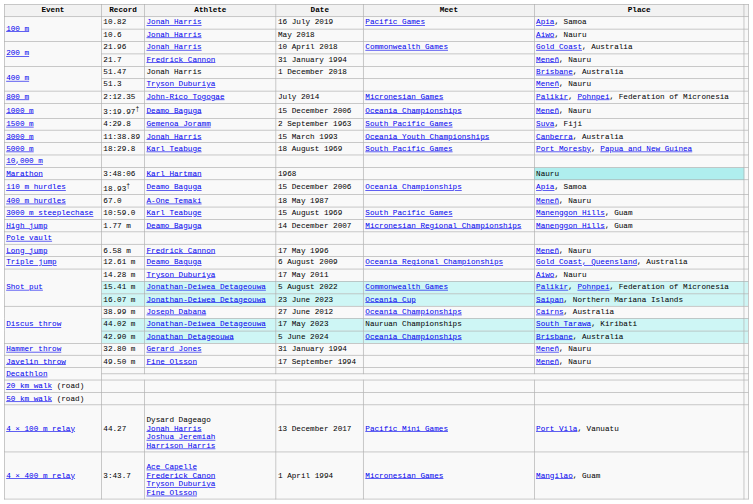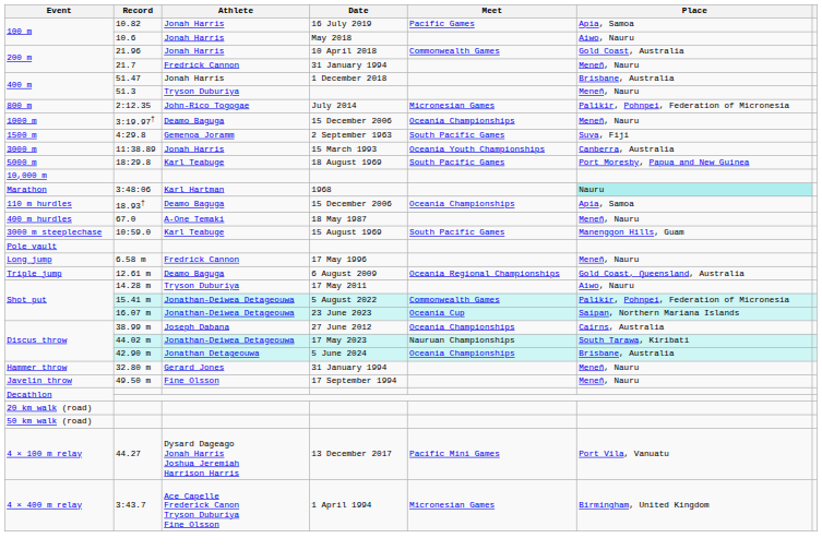 <table class="wikitable" style="font-size:95%; width: 95%;">
 <tr>
 <th>Event</th>
 <th>Record</th>
 <th>Athlete</th>
 <th>Date</th>
 <th>Meet</th>
 <th>Place</th>
 <th></th>
 </tr>
 <tr>
 <td rowspan=2><a href='#'>100 m</a></td>
 <td>10.82 </td>
 <td><a href='#'>Jonah Harris</a></td>
 <td>16 July 2019</td>
 <td><a href='#'>Pacific Games</a></td>
 <td><a href='#'>Apia</a>, Samoa</td>
 <td></td>
 </tr>
 <tr>
 <td>10.6  </td>
 <td><a href='#'>Jonah Harris</a></td>
 <td>May 2018</td>
 <td></td>
 <td><a href='#'>Aiwo</a>, Nauru</td>
 <td></td>
 </tr>
 <tr>
 <td rowspan=2><a href='#'>200 m</a></td>
 <td>21.96 </td>
 <td><a href='#'>Jonah Harris</a></td>
 <td>10 April 2018</td>
 <td><a href='#'>Commonwealth Games</a></td>
 <td><a href='#'>Gold Coast</a>, Australia</td>
 <td></td>
 </tr>
 <tr>
 <td>21.7 </td>
 <td><a href='#'>Fredrick Cannon</a></td>
 <td>31 January 1994</td>
 <td></td>
 <td><a href='#'>Meneñ</a>, Nauru</td>
 <td></td>
 </tr>
 <tr>
 <td rowspan=2><a href='#'>400 m</a></td>
 <td>51.47</td>
 <td>Jonah Harris</td>
 <td>1 December 2018</td>
 <td></td>
 <td><a href='#'>Brisbane</a>, Australia</td>
 <td></td>
 </tr>
 <tr>
 <td>51.3 </td>
 <td><a href='#'>Tryson Duburiya</a></td>
 <td></td>
 <td></td>
 <td><a href='#'>Meneñ</a>, Nauru</td>
 <td></td>
 </tr>
 <tr>
 <td><a href='#'>800 m</a></td>
 <td>2:12.35</td>
 <td><a href='#'>John-Rico Togogae</a></td>
 <td>July 2014</td>
 <td><a href='#'>Micronesian Games</a></td>
 <td><a href='#'>Palikir</a>, <a href='#'>Pohnpei</a>, Federation of Micronesia</td>
 <td></td>
 </tr>
 <tr>
 <td><a href='#'>1000 m</a></td>
 <td>3:19.97<sup>†</sup></td>
 <td><a href='#'>Deamo Baguga</a></td>
 <td>15 December 2006</td>
 <td><a href='#'>Oceania Championships</a></td>
 <td><a href='#'>Meneñ</a>, Nauru</td>
 <td></td>
 </tr>
 <tr>
 <td><a href='#'>1500 m</a></td>
 <td>4:29.8 </td>
 <td><a href='#'>Gemenoa Joramm</a></td>
 <td>2 September 1963</td>
 <td><a href='#'>South Pacific Games</a></td>
 <td><a href='#'>Suva</a>, Fiji</td>
 <td></td>
 </tr>
 <tr>
 <td><a href='#'>3000 m</a></td>
 <td>11:38.89</td>
 <td><a href='#'>Jonah Harris</a></td>
 <td>15 March 1993</td>
 <td><a href='#'>Oceania Youth Championships</a></td>
 <td><a href='#'>Canberra</a>, Australia</td>
 <td></td>
 </tr>
 <tr>
 <td><a href='#'>5000 m</a></td>
 <td>18:29.8 </td>
 <td><a href='#'>Karl Teabuge</a></td>
 <td>18 August 1969</td>
 <td><a href='#'>South Pacific Games</a></td>
 <td><a href='#'>Port Moresby</a>, <a href='#'>Papua and New Guinea</a></td>
 <td></td>
 </tr>
 <tr>
 <td><a href='#'>10,000 m</a></td>
 <td></td>
 <td></td>
 <td></td>
 <td></td>
 <td></td>
 <td></td>
 </tr>
 <tr>
 <td><a href='#'>Marathon</a></td>
 <td>3:48:06</td>
 <td><a href='#'>Karl Hartman</a></td>
 <td>1968</td>
 <td></td>
 <td style="background: paleturquoise;">Nauru</td>
 <td></td>
 </tr>
 <tr>
 <td><a href='#'>110 m hurdles</a></td>
 <td>18.93<sup>†</sup></td>
 <td><a href='#'>Deamo Baguga</a></td>
 <td>15 December 2006</td>
 <td><a href='#'>Oceania Championships</a></td>
 <td><a href='#'>Apia</a>, Samoa</td>
 <td></td>
 </tr>
 <tr>
 <td><a href='#'>400 m hurdles</a></td>
 <td>67.0 </td>
 <td><a href='#'>A-One Temaki</a></td>
 <td>18 May 1987</td>
 <td></td>
 <td><a href='#'>Meneñ</a>, Nauru</td>
 <td></td>
 </tr>
 <tr>
 <td><a href='#'>3000 m steeplechase</a></td>
 <td>10:59.0 </td>
 <td><a href='#'>Karl Teabuge</a></td>
 <td>15 August 1969</td>
 <td><a href='#'>South Pacific Games</a></td>
 <td><a href='#'>Manenggon Hills</a>, Guam</td>
 <td></td>
 </tr>
 <tr>
-<td><a href='#'>High jump</a></td>
-<td>1.77 m</td>
-<td><a href='#'>Deamo Baguga</a></td>
-<td>14 December 2007</td>
-<td><a href='#'>Micronesian Regional Championships</a></td>
-<td><a href='#'>Manenggon Hills</a>, Guam</td>
-<td></td>
-</tr>
-<tr>
 <td><a href='#'>Pole vault</a></td>
 <td></td>
 <td></td>
 <td></td>
 <td></td>
 <td></td>
 <td></td>
 </tr>
 <tr>
 <td><a href='#'>Long jump</a></td>
 <td>6.58 m</td>
 <td><a href='#'>Fredrick Cannon</a></td>
 <td>17 May 1996</td>
 <td></td>
 <td><a href='#'>Meneñ</a>, Nauru</td>
 <td></td>
 </tr>
 <tr>
 <td><a href='#'>Triple jump</a></td>
 <td>12.61 m </td>
 <td><a href='#'>Deamo Baguga</a></td>
 <td>6 August 2009</td>
 <td><a href='#'>Oceania Regional Championships</a></td>
 <td><a href='#'>Gold Coast, Queensland</a>, Australia</td>
 <td></td>
 </tr>
 <tr>
 <td rowspan=3><a href='#'>Shot put</a></td>
 <td>14.28 m</td>
 <td><a href='#'>Tryson Duburiya</a></td>
 <td>17 May 2011</td>
 <td></td>
 <td><a href='#'>Aiwo</a>, Nauru</td>
 <td></td>
 </tr>
 <tr bgcolor=#CEF6F5>
 <td>15.41 m</td>
 <td><a href='#'>Jonathan-Deiwea Detageouwa</a></td>
 <td>5 August 2022</td>
 <td><a href='#'>Commonwealth Games</a></td>
 <td><a href='#'>Palikir</a>, <a href='#'>Pohnpei</a>, Federation of Micronesia</td>
 <td></td>
 </tr>
 <tr bgcolor=#CEF6F5>
 <td>16.07 m</td>
 <td><a href='#'>Jonathan-Deiwea Detageouwa</a></td>
 <td>23 June 2023</td>
 <td><a href='#'>Oceania Cup</a></td>
 <td><a href='#'>Saipan</a>, Northern Mariana Islands</td>
 <td></td>
 </tr>
 <tr>
 <td rowspan=3><a href='#'>Discus throw</a></td>
 <td>38.99 m</td>
 <td><a href='#'>Joseph Dabana</a></td>
 <td>27 June 2012</td>
 <td><a href='#'>Oceania Championships</a></td>
 <td><a href='#'>Cairns</a>, Australia</td>
 <td></td>
 </tr>
 <tr bgcolor=#CEF6F5>
 <td>44.02 m</td>
 <td><a href='#'>Jonathan-Deiwea Detageouwa</a></td>
 <td>17 May 2023</td>
 <td>Nauruan Championships</td>
 <td><a href='#'>South Tarawa</a>, Kiribati</td>
 <td></td>
 </tr>
 <tr bgcolor=#CEF6F5>
 <td>42.90 m</td>
 <td><a href='#'>Jonathan Detageouwa</a></td>
 <td>5 June 2024</td>
 <td><a href='#'>Oceania Championships</a></td>
 <td><a href='#'>Brisbane</a>, Australia</td>
 <td></td>
 </tr>
 <tr>
 <td><a href='#'>Hammer throw</a></td>
 <td>32.80 m</td>
 <td><a href='#'>Gerard Jones</a></td>
 <td>31 January 1994</td>
 <td></td>
 <td><a href='#'>Meneñ</a>, Nauru</td>
 <td></td>
 </tr>
 <tr>
 <td><a href='#'>Javelin throw</a></td>
 <td>49.50 m</td>
 <td><a href='#'>Fine Olsson</a></td>
 <td>17 September 1994</td>
 <td></td>
 <td><a href='#'>Meneñ</a>, Nauru</td>
 <td></td>
 </tr>
 <tr>
 <td rowspan=2><a href='#'>Decathlon</a></td>
 <td></td>
 <td></td>
 <td></td>
 <td></td>
 <td></td>
 <td></td>
 </tr>
 <tr>
 <td colspan=5></td>
 <td></td>
 </tr>
 <tr>
 <td><a href='#'>20 km walk</a> (road)</td>
 <td></td>
 <td></td>
 <td></td>
 <td></td>
 <td></td>
 <td></td>
 </tr>
 <tr>
 <td><a href='#'>50 km walk</a> (road)</td>
 <td></td>
 <td></td>
 <td></td>
 <td></td>
 <td></td>
 <td></td>
 </tr>
 <tr>
 <td><a href='#'>4 × 100 m relay</a></td>
 <td>44.27</td>
 <td><br>Dysard Dageago<br><a href='#'>Jonah Harris</a><br><a href='#'>Joshua Jeremiah</a><br><a href='#'>Harrison Harris</a></td>
 <td>13 December 2017</td>
 <td><a href='#'>Pacific Mini Games</a></td>
 <td><a href='#'>Port Vila</a>, Vanuatu</td>
 <td></td>
 </tr>
 <tr>
 <td><a href='#'>4 × 400 m relay</a></td>
 <td>3:43.7 </td>
 <td><br><a href='#'>Ace Capelle</a><br><a href='#'>Frederick Canon</a><br><a href='#'>Tryson Duburiya</a><br><a href='#'>Fine Olsson</a></td>
 <td>1 April 1994</td>
 <td><a href='#'>Micronesian Games</a></td>
-<td><a href='#'>Mangilao</a>, Guam</td>
+<td><a href='#'>Birmingham</a>, United Kingdom</td>
 <td></td>
 </tr>
 </table>
